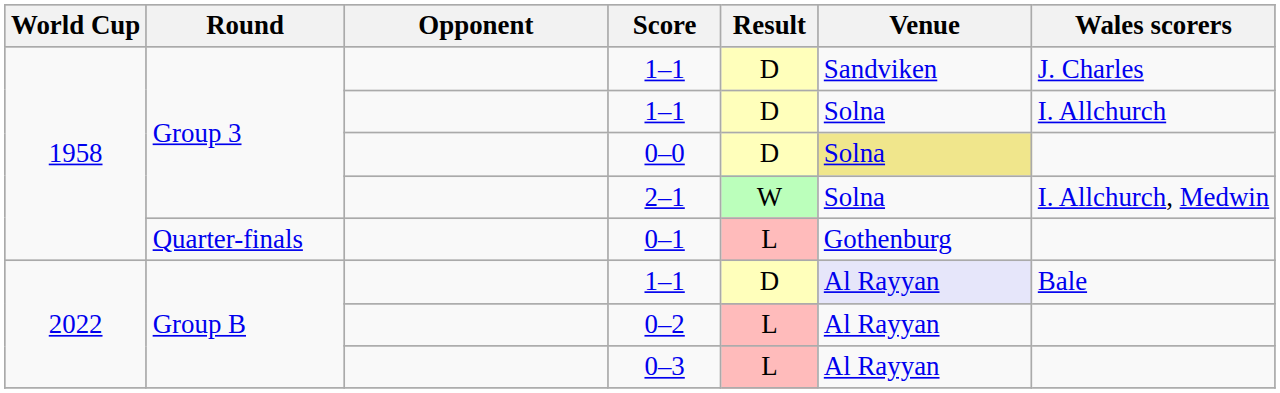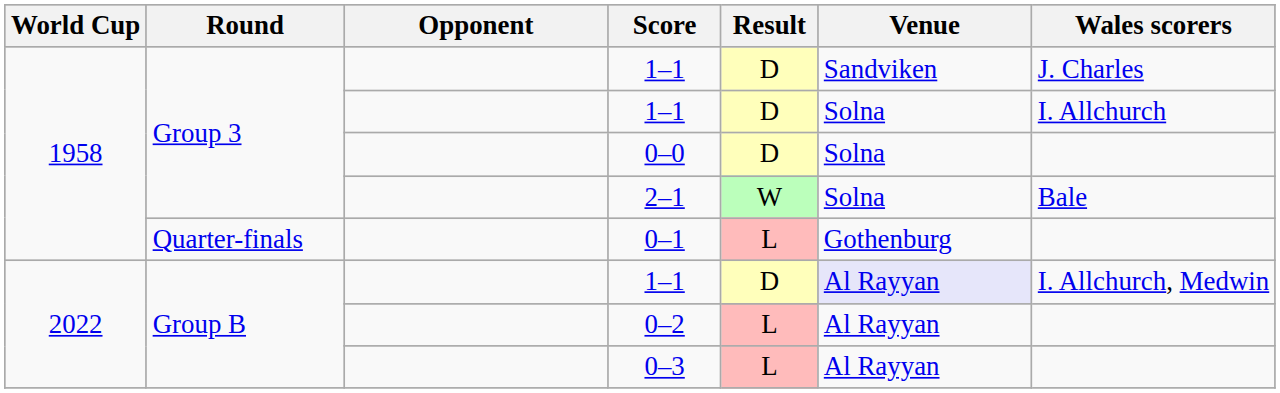 <table class="wikitable sortable">
 <tr>
 <th>World Cup</th>
 <th width=110>Round</th>
 <th width=150>Opponent</th>
 <th width=60>Score</th>
 <th width=50>Result</th>
 <th width=120>Venue</th>
 <th>Wales scorers</th>
 </tr>
 <tr>
 <td rowspan="5" align=center><a href='#'>1958</a></td>
 <td rowspan="4"><a href='#'>Group 3</a></td>
 <td></td>
 <td align=center><a href='#'>1–1</a></td>
 <td align=center bgcolor="#ffffbb">D</td>
 <td><a href='#'>Sandviken</a></td>
 <td><a href='#'>J. Charles</a></td>
 </tr>
 <tr>
 <td></td>
 <td align=center><a href='#'>1–1</a></td>
 <td align=center bgcolor="#ffffbb">D</td>
 <td><a href='#'>Solna</a></td>
 <td><a href='#'>I. Allchurch</a></td>
 </tr>
 <tr>
 <td></td>
 <td align=center><a href='#'>0–0</a></td>
 <td align=center bgcolor="#ffffbb">D</td>
-<td style="background: khaki;"><a href='#'>Solna</a></td>
+<td><a href='#'>Solna</a></td>
 <td></td>
 </tr>
 <tr>
 <td></td>
 <td align=center><a href='#'>2–1</a></td>
 <td align=center bgcolor="#bbffbb">W</td>
 <td><a href='#'>Solna</a></td>
-<td><a href='#'>I. Allchurch</a>, <a href='#'>Medwin</a></td>
+<td><a href='#'>Bale</a></td>
 </tr>
 <tr>
 <td><a href='#'>Quarter-finals</a></td>
 <td></td>
 <td align=center><a href='#'>0–1</a></td>
 <td align=center bgcolor="#ffbbbb">L</td>
 <td><a href='#'>Gothenburg</a></td>
 <td></td>
 </tr>
 <tr>
 <td rowspan="3" align=center><a href='#'>2022</a></td>
 <td rowspan="3"><a href='#'>Group B</a></td>
 <td></td>
 <td align=center><a href='#'>1–1</a></td>
 <td align=center bgcolor="#ffffbb">D</td>
 <td style="background: lavender;"><a href='#'>Al Rayyan</a></td>
-<td><a href='#'>Bale</a></td>
+<td><a href='#'>I. Allchurch</a>, <a href='#'>Medwin</a></td>
 </tr>
 <tr>
 <td></td>
 <td align=center><a href='#'>0–2</a></td>
 <td align=center bgcolor="#ffbbbb">L</td>
 <td><a href='#'>Al Rayyan</a></td>
 <td></td>
 </tr>
 <tr>
 <td></td>
 <td align=center><a href='#'>0–3</a></td>
 <td align=center bgcolor="#ffbbbb">L</td>
 <td><a href='#'>Al Rayyan</a></td>
 <td></td>
 </tr>
 </table>
